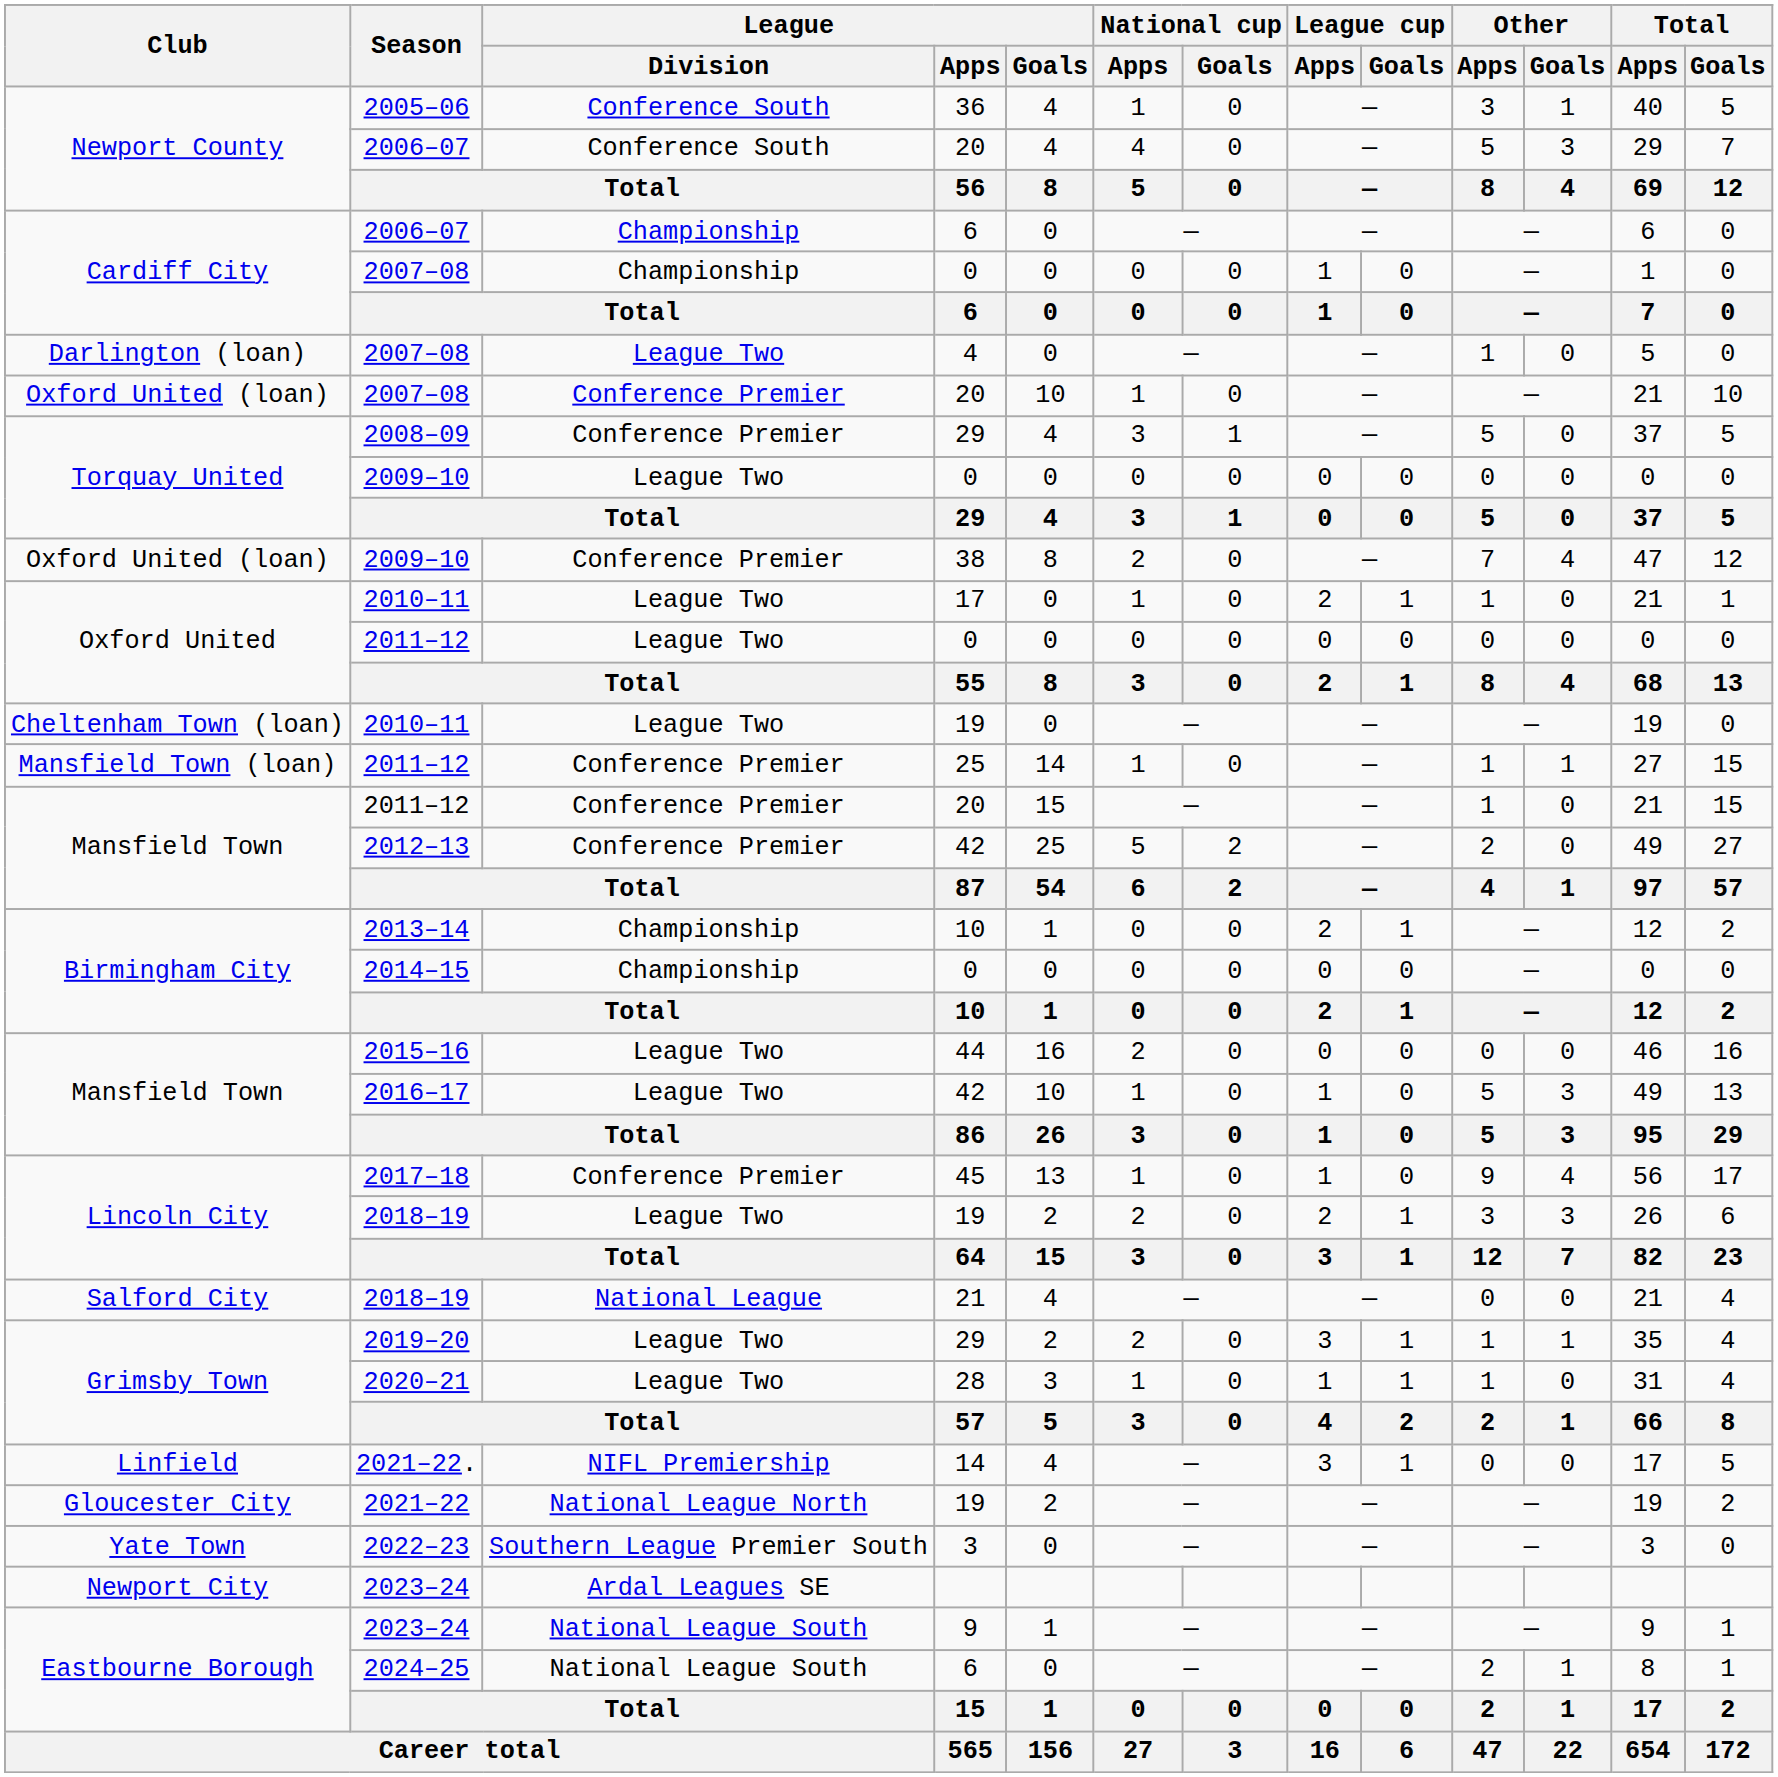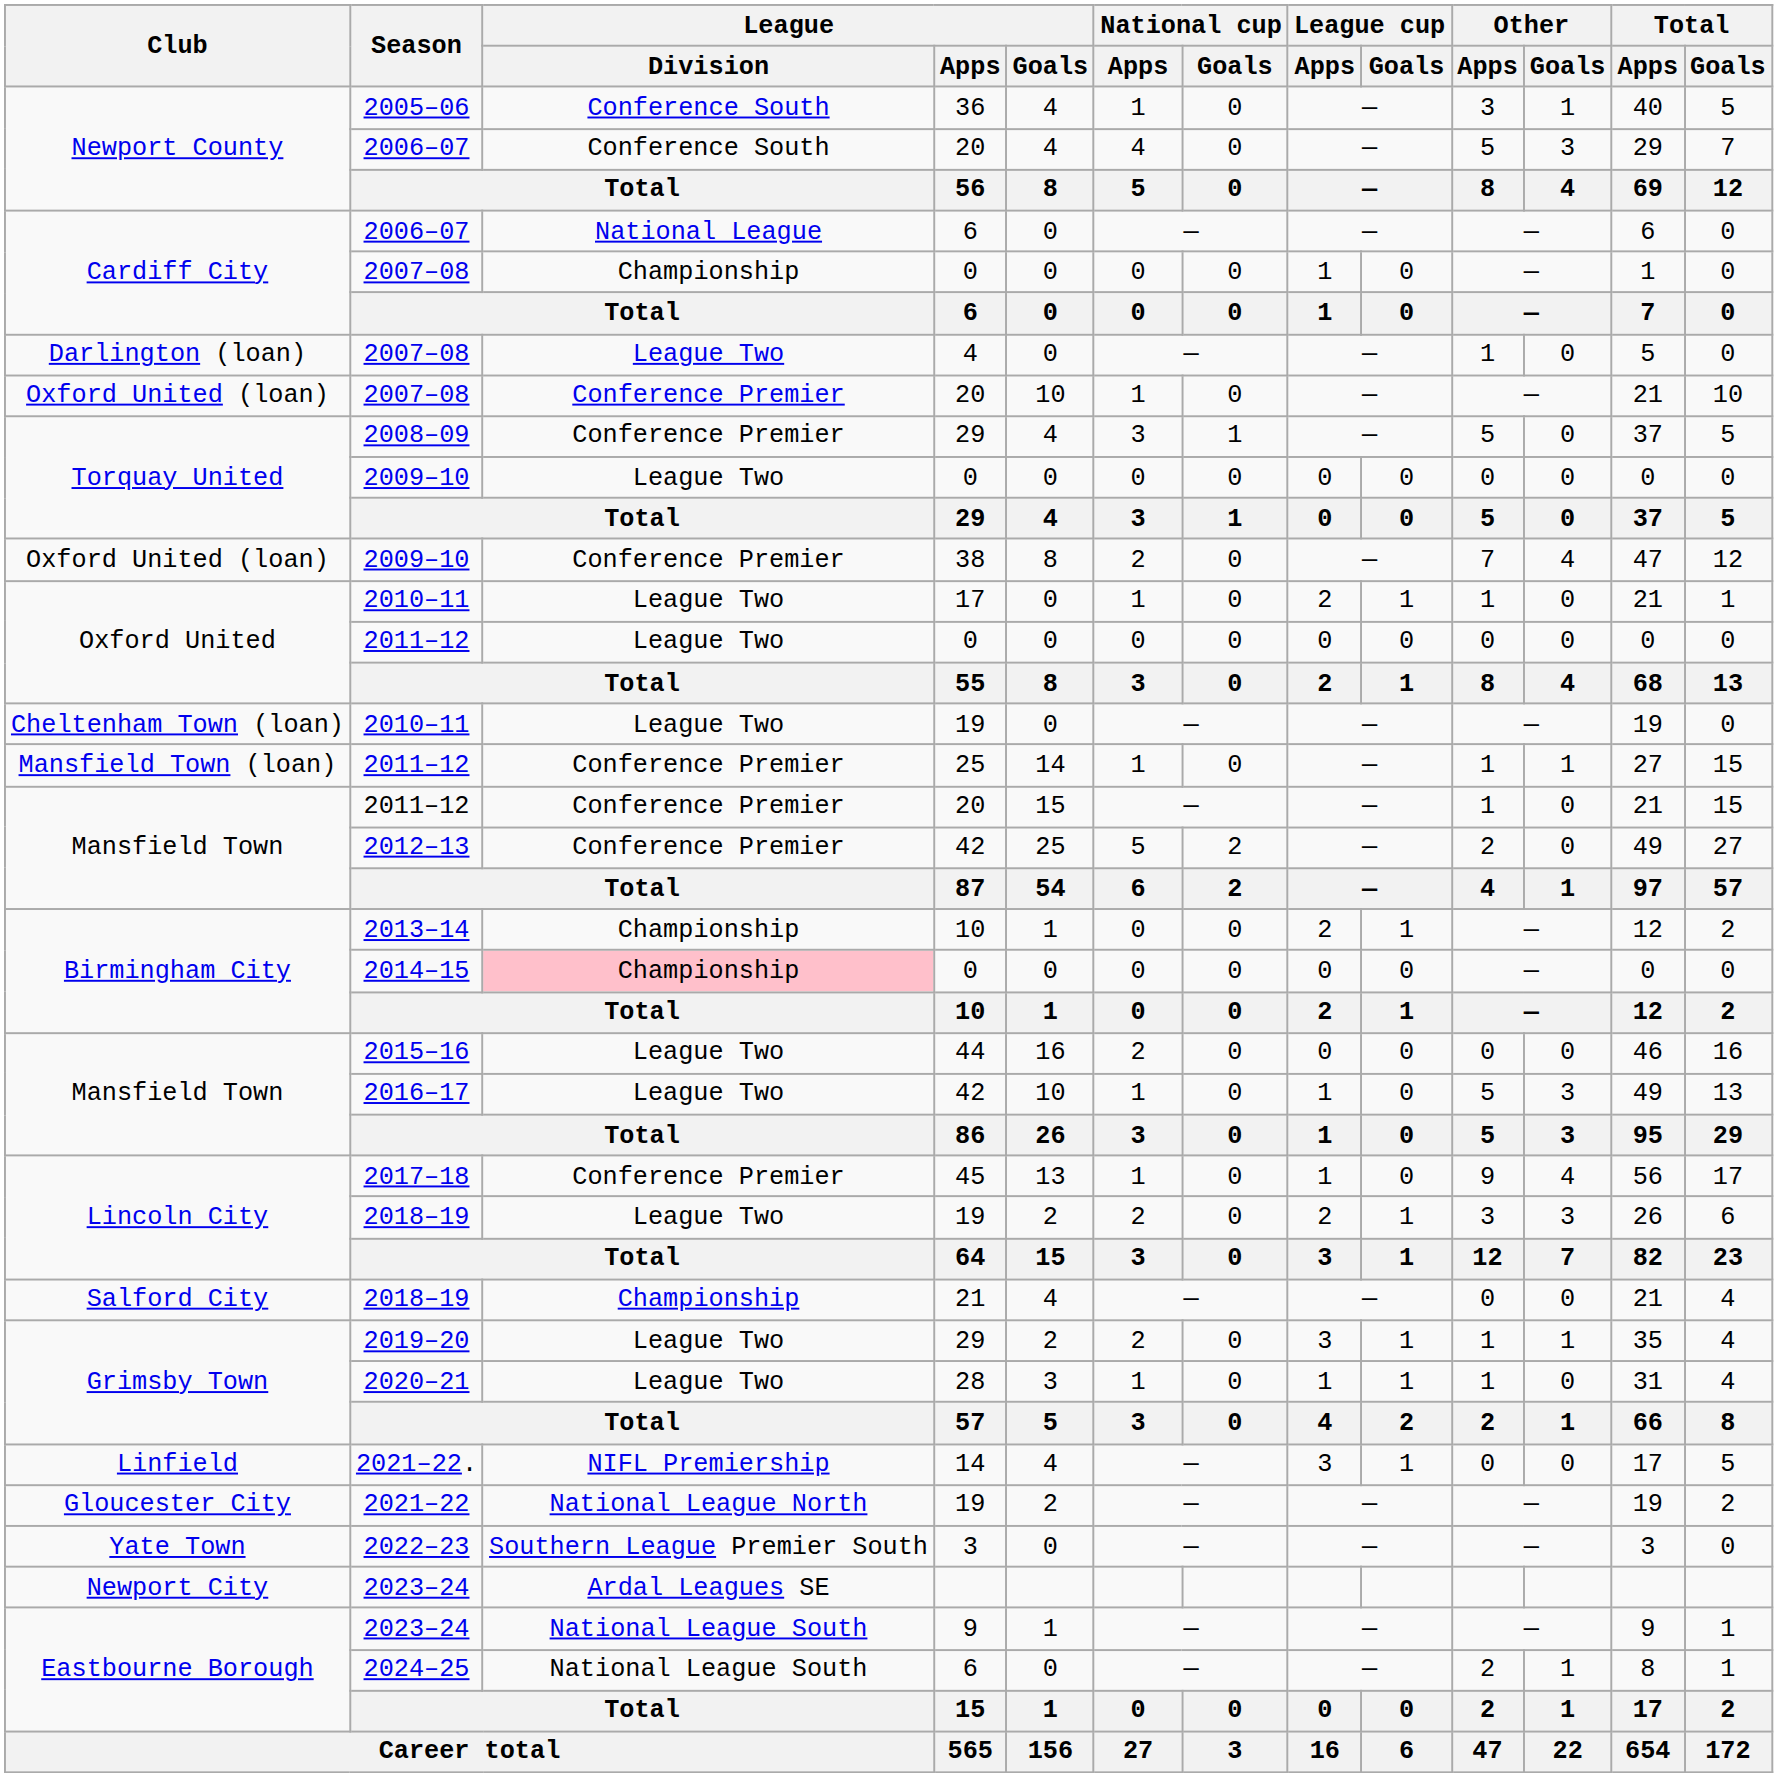 <table class=wikitable style="text-align:center">
 <tr>
 <th rowspan=2>Club</th>
 <th rowspan=2>Season</th>
 <th colspan=3>League</th>
 <th colspan=2>National cup</th>
 <th colspan=2>League cup</th>
 <th colspan=2>Other</th>
 <th colspan=2>Total</th>
 </tr>
 <tr>
 <th>Division</th>
 <th>Apps</th>
 <th>Goals</th>
 <th>Apps</th>
 <th>Goals</th>
 <th>Apps</th>
 <th>Goals</th>
 <th>Apps</th>
 <th>Goals</th>
 <th>Apps</th>
 <th>Goals</th>
 </tr>
 <tr>
 <td rowspan=3><a href='#'>Newport County</a></td>
 <td><a href='#'>2005–06</a></td>
 <td><a href='#'>Conference South</a></td>
 <td>36</td>
 <td>4</td>
 <td>1</td>
 <td>0</td>
 <td colspan=2>—</td>
 <td>3</td>
 <td>1</td>
 <td>40</td>
 <td>5</td>
 </tr>
 <tr>
 <td><a href='#'>2006–07</a></td>
 <td>Conference South</td>
 <td>20</td>
 <td>4</td>
 <td>4</td>
 <td>0</td>
 <td colspan=2>—</td>
 <td>5</td>
 <td>3</td>
 <td>29</td>
 <td>7</td>
 </tr>
 <tr>
 <th colspan=2>Total</th>
 <th>56</th>
 <th>8</th>
 <th>5</th>
 <th>0</th>
 <th colspan=2>—</th>
 <th>8</th>
 <th>4</th>
 <th>69</th>
 <th>12</th>
 </tr>
 <tr>
 <td rowspan=3><a href='#'>Cardiff City</a></td>
 <td><a href='#'>2006–07</a></td>
-<td><a href='#'>Championship</a></td>
+<td><a href='#'>National League</a></td>
 <td>6</td>
 <td>0</td>
 <td colspan=2>—</td>
 <td colspan=2>—</td>
 <td colspan=2>—</td>
 <td>6</td>
 <td>0</td>
 </tr>
 <tr>
 <td><a href='#'>2007–08</a></td>
 <td>Championship</td>
 <td>0</td>
 <td>0</td>
 <td>0</td>
 <td>0</td>
 <td>1</td>
 <td>0</td>
 <td colspan=2>—</td>
 <td>1</td>
 <td>0</td>
 </tr>
 <tr>
 <th colspan=2>Total</th>
 <th>6</th>
 <th>0</th>
 <th>0</th>
 <th>0</th>
 <th>1</th>
 <th>0</th>
 <th colspan=2>—</th>
 <th>7</th>
 <th>0</th>
 </tr>
 <tr>
 <td><a href='#'>Darlington</a> (loan)</td>
 <td><a href='#'>2007–08</a></td>
 <td><a href='#'>League Two</a></td>
 <td>4</td>
 <td>0</td>
 <td colspan=2>—</td>
 <td colspan=2>—</td>
 <td>1</td>
 <td>0</td>
 <td>5</td>
 <td>0</td>
 </tr>
 <tr>
 <td><a href='#'>Oxford United</a> (loan)</td>
 <td><a href='#'>2007–08</a></td>
 <td><a href='#'>Conference Premier</a></td>
 <td>20</td>
 <td>10</td>
 <td>1</td>
 <td>0</td>
 <td colspan=2>—</td>
 <td colspan=2>—</td>
 <td>21</td>
 <td>10</td>
 </tr>
 <tr>
 <td rowspan=3><a href='#'>Torquay United</a></td>
 <td><a href='#'>2008–09</a></td>
 <td>Conference Premier</td>
 <td>29</td>
 <td>4</td>
 <td>3</td>
 <td>1</td>
 <td colspan=2>—</td>
 <td>5</td>
 <td>0</td>
 <td>37</td>
 <td>5</td>
 </tr>
 <tr>
 <td><a href='#'>2009–10</a></td>
 <td>League Two</td>
 <td>0</td>
 <td>0</td>
 <td>0</td>
 <td>0</td>
 <td>0</td>
 <td>0</td>
 <td>0</td>
 <td>0</td>
 <td>0</td>
 <td>0</td>
 </tr>
 <tr>
 <th colspan=2>Total</th>
 <th>29</th>
 <th>4</th>
 <th>3</th>
 <th>1</th>
 <th>0</th>
 <th>0</th>
 <th>5</th>
 <th>0</th>
 <th>37</th>
 <th>5</th>
 </tr>
 <tr>
 <td>Oxford United (loan)</td>
 <td><a href='#'>2009–10</a></td>
 <td>Conference Premier</td>
 <td>38</td>
 <td>8</td>
 <td>2</td>
 <td>0</td>
 <td colspan=2>—</td>
 <td>7</td>
 <td>4</td>
 <td>47</td>
 <td>12</td>
 </tr>
 <tr>
 <td rowspan=3>Oxford United</td>
 <td><a href='#'>2010–11</a></td>
 <td>League Two</td>
 <td>17</td>
 <td>0</td>
 <td>1</td>
 <td>0</td>
 <td>2</td>
 <td>1</td>
 <td>1</td>
 <td>0</td>
 <td>21</td>
 <td>1</td>
 </tr>
 <tr>
 <td><a href='#'>2011–12</a></td>
 <td>League Two</td>
 <td>0</td>
 <td>0</td>
 <td>0</td>
 <td>0</td>
 <td>0</td>
 <td>0</td>
 <td>0</td>
 <td>0</td>
 <td>0</td>
 <td>0</td>
 </tr>
 <tr>
 <th colspan=2>Total</th>
 <th>55</th>
 <th>8</th>
 <th>3</th>
 <th>0</th>
 <th>2</th>
 <th>1</th>
 <th>8</th>
 <th>4</th>
 <th>68</th>
 <th>13</th>
 </tr>
 <tr>
 <td><a href='#'>Cheltenham Town</a> (loan)</td>
 <td><a href='#'>2010–11</a></td>
 <td>League Two</td>
 <td>19</td>
 <td>0</td>
 <td colspan=2>—</td>
 <td colspan=2>—</td>
 <td colspan=2>—</td>
 <td>19</td>
 <td>0</td>
 </tr>
 <tr>
 <td><a href='#'>Mansfield Town</a> (loan)</td>
 <td><a href='#'>2011–12</a></td>
 <td>Conference Premier</td>
 <td>25</td>
 <td>14</td>
 <td>1</td>
 <td>0</td>
 <td colspan=2>—</td>
 <td>1</td>
 <td>1</td>
 <td>27</td>
 <td>15</td>
 </tr>
 <tr>
 <td rowspan=3>Mansfield Town</td>
 <td>2011–12</td>
 <td>Conference Premier</td>
 <td>20</td>
 <td>15</td>
 <td colspan=2>—</td>
 <td colspan=2>—</td>
 <td>1</td>
 <td>0</td>
 <td>21</td>
 <td>15</td>
 </tr>
 <tr>
 <td><a href='#'>2012–13</a></td>
 <td>Conference Premier</td>
 <td>42</td>
 <td>25</td>
 <td>5</td>
 <td>2</td>
 <td colspan=2>—</td>
 <td>2</td>
 <td>0</td>
 <td>49</td>
 <td>27</td>
 </tr>
 <tr>
 <th colspan=2>Total</th>
 <th>87</th>
 <th>54</th>
 <th>6</th>
 <th>2</th>
 <th colspan=2>—</th>
 <th>4</th>
 <th>1</th>
 <th>97</th>
 <th>57</th>
 </tr>
 <tr>
 <td rowspan=3><a href='#'>Birmingham City</a></td>
 <td><a href='#'>2013–14</a></td>
 <td>Championship</td>
 <td>10</td>
 <td>1</td>
 <td>0</td>
 <td>0</td>
 <td>2</td>
 <td>1</td>
 <td colspan=2>—</td>
 <td>12</td>
 <td>2</td>
 </tr>
 <tr>
 <td><a href='#'>2014–15</a></td>
-<td>Championship</td>
+<td style="background: pink;">Championship</td>
 <td>0</td>
 <td>0</td>
 <td>0</td>
 <td>0</td>
 <td>0</td>
 <td>0</td>
 <td colspan=2>—</td>
 <td>0</td>
 <td>0</td>
 </tr>
 <tr>
 <th colspan=2>Total</th>
 <th>10</th>
 <th>1</th>
 <th>0</th>
 <th>0</th>
 <th>2</th>
 <th>1</th>
 <th colspan=2>—</th>
 <th>12</th>
 <th>2</th>
 </tr>
 <tr>
 <td rowspan=3>Mansfield Town</td>
 <td><a href='#'>2015–16</a></td>
 <td>League Two</td>
 <td>44</td>
 <td>16</td>
 <td>2</td>
 <td>0</td>
 <td>0</td>
 <td>0</td>
 <td>0</td>
 <td>0</td>
 <td>46</td>
 <td>16</td>
 </tr>
 <tr>
 <td><a href='#'>2016–17</a></td>
 <td>League Two</td>
 <td>42</td>
 <td>10</td>
 <td>1</td>
 <td>0</td>
 <td>1</td>
 <td>0</td>
 <td>5</td>
 <td>3</td>
 <td>49</td>
 <td>13</td>
 </tr>
 <tr>
 <th colspan=2>Total</th>
 <th>86</th>
 <th>26</th>
 <th>3</th>
 <th>0</th>
 <th>1</th>
 <th>0</th>
 <th>5</th>
 <th>3</th>
 <th>95</th>
 <th>29</th>
 </tr>
 <tr>
 <td rowspan=3><a href='#'>Lincoln City</a></td>
 <td><a href='#'>2017–18</a></td>
 <td>Conference Premier</td>
 <td>45</td>
 <td>13</td>
 <td>1</td>
 <td>0</td>
 <td>1</td>
 <td>0</td>
 <td>9</td>
 <td>4</td>
 <td>56</td>
 <td>17</td>
 </tr>
 <tr>
 <td><a href='#'>2018–19</a></td>
 <td>League Two</td>
 <td>19</td>
 <td>2</td>
 <td>2</td>
 <td>0</td>
 <td>2</td>
 <td>1</td>
 <td>3</td>
 <td>3</td>
 <td>26</td>
 <td>6</td>
 </tr>
 <tr>
 <th colspan=2>Total</th>
 <th>64</th>
 <th>15</th>
 <th>3</th>
 <th>0</th>
 <th>3</th>
 <th>1</th>
 <th>12</th>
 <th>7</th>
 <th>82</th>
 <th>23</th>
 </tr>
 <tr>
 <td><a href='#'>Salford City</a></td>
 <td><a href='#'>2018–19</a></td>
-<td><a href='#'>National League</a></td>
+<td><a href='#'>Championship</a></td>
 <td>21</td>
 <td>4</td>
 <td colspan=2>—</td>
 <td colspan=2>—</td>
 <td>0</td>
 <td>0</td>
 <td>21</td>
 <td>4</td>
 </tr>
 <tr>
 <td rowspan=3><a href='#'>Grimsby Town</a></td>
 <td><a href='#'>2019–20</a></td>
 <td>League Two</td>
 <td>29</td>
 <td>2</td>
 <td>2</td>
 <td>0</td>
 <td>3</td>
 <td>1</td>
 <td>1</td>
 <td>1</td>
 <td>35</td>
 <td>4</td>
 </tr>
 <tr>
 <td><a href='#'>2020–21</a></td>
 <td>League Two</td>
 <td>28</td>
 <td>3</td>
 <td>1</td>
 <td>0</td>
 <td>1</td>
 <td>1</td>
 <td>1</td>
 <td>0</td>
 <td>31</td>
 <td>4</td>
 </tr>
 <tr>
 <th colspan=2>Total</th>
 <th>57</th>
 <th>5</th>
 <th>3</th>
 <th>0</th>
 <th>4</th>
 <th>2</th>
 <th>2</th>
 <th>1</th>
 <th>66</th>
 <th>8</th>
 </tr>
 <tr>
 <td><a href='#'>Linfield</a></td>
 <td><a href='#'>2021–22</a>.</td>
 <td><a href='#'>NIFL Premiership</a></td>
 <td>14</td>
 <td>4</td>
 <td colspan=2>—</td>
 <td>3</td>
 <td>1</td>
 <td>0</td>
 <td>0</td>
 <td>17</td>
 <td>5</td>
 </tr>
 <tr>
 <td><a href='#'>Gloucester City</a></td>
 <td><a href='#'>2021–22</a></td>
 <td><a href='#'>National League North</a></td>
 <td>19</td>
 <td>2</td>
 <td colspan="2">—</td>
 <td colspan="2">—</td>
 <td colspan="2">—</td>
 <td>19</td>
 <td>2</td>
 </tr>
 <tr>
 <td><a href='#'>Yate Town</a></td>
 <td><a href='#'>2022–23</a></td>
 <td><a href='#'>Southern League</a> Premier South</td>
 <td>3</td>
 <td>0</td>
 <td colspan="2">—</td>
 <td colspan="2">—</td>
 <td colspan="2">—</td>
 <td>3</td>
 <td>0</td>
 </tr>
 <tr>
 <td><a href='#'>Newport City</a></td>
 <td><a href='#'>2023–24</a></td>
 <td><a href='#'>Ardal Leagues</a> SE</td>
 <td></td>
 <td></td>
 <td></td>
 <td></td>
 <td></td>
 <td></td>
 <td></td>
 <td></td>
 <td></td>
 <td></td>
 </tr>
 <tr>
 <td rowspan=3><a href='#'>Eastbourne Borough</a></td>
 <td><a href='#'>2023–24</a></td>
 <td><a href='#'>National League South</a></td>
 <td>9</td>
 <td>1</td>
 <td colspan="2">—</td>
 <td colspan="2">—</td>
 <td colspan="2">—</td>
 <td>9</td>
 <td>1</td>
 </tr>
 <tr>
 <td><a href='#'>2024–25</a></td>
 <td>National League South</td>
 <td>6</td>
 <td>0</td>
 <td colspan="2">—</td>
 <td colspan="2">—</td>
 <td>2</td>
 <td>1</td>
 <td>8</td>
 <td>1</td>
 </tr>
 <tr>
 <th colspan=2>Total</th>
 <th>15</th>
 <th>1</th>
 <th>0</th>
 <th>0</th>
 <th>0</th>
 <th>0</th>
 <th>2</th>
 <th>1</th>
 <th>17</th>
 <th>2</th>
 </tr>
 <tr>
 <th colspan="3">Career total</th>
 <th>565</th>
 <th>156</th>
 <th>27</th>
 <th>3</th>
 <th>16</th>
 <th>6</th>
 <th>47</th>
 <th>22</th>
 <th>654</th>
 <th>172</th>
 </tr>
 </table>
